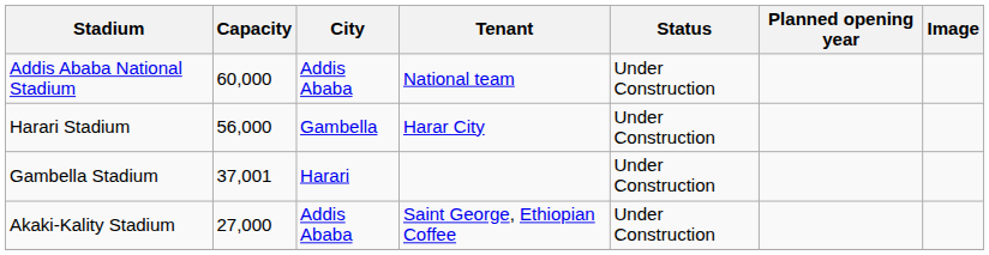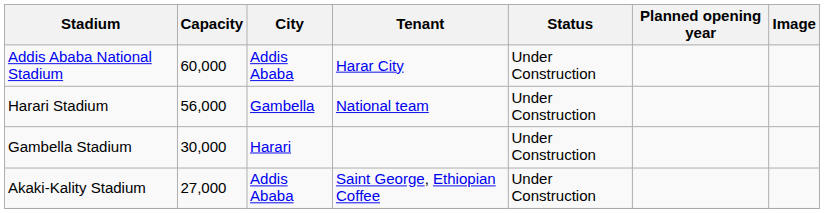 <table class="wikitable">
 <tr>
 <th>Stadium</th>
 <th>Capacity</th>
 <th>City</th>
 <th>Tenant</th>
 <th>Status</th>
 <th>Planned opening year</th>
 <th>Image</th>
 </tr>
 <tr>
 <td><a href='#'>Addis Ababa National Stadium</a></td>
 <td>60,000</td>
 <td><a href='#'>Addis Ababa</a></td>
-<td><a href='#'>National team</a></td>
+<td><a href='#'>Harar City</a></td>
 <td>Under Construction</td>
 <td></td>
 </tr>
 <tr>
 <td>Harari Stadium</td>
 <td>56,000</td>
 <td><a href='#'>Gambella</a></td>
-<td><a href='#'>Harar City</a></td>
+<td><a href='#'>National team</a></td>
 <td>Under Construction</td>
 <td></td>
 <td></td>
 </tr>
 <tr>
 <td>Gambella Stadium</td>
-<td>37,001</td>
+<td>30,000</td>
 <td><a href='#'>Harari</a></td>
 <td></td>
 <td>Under Construction</td>
 <td></td>
 <td></td>
 </tr>
 <tr>
 <td>Akaki-Kality Stadium</td>
 <td>27,000</td>
 <td><a href='#'>Addis Ababa</a></td>
 <td><a href='#'>Saint George</a>, <a href='#'>Ethiopian Coffee</a></td>
 <td>Under Construction</td>
 <td></td>
 <td></td>
 </tr>
 <tr>
 </tr>
 </table>
